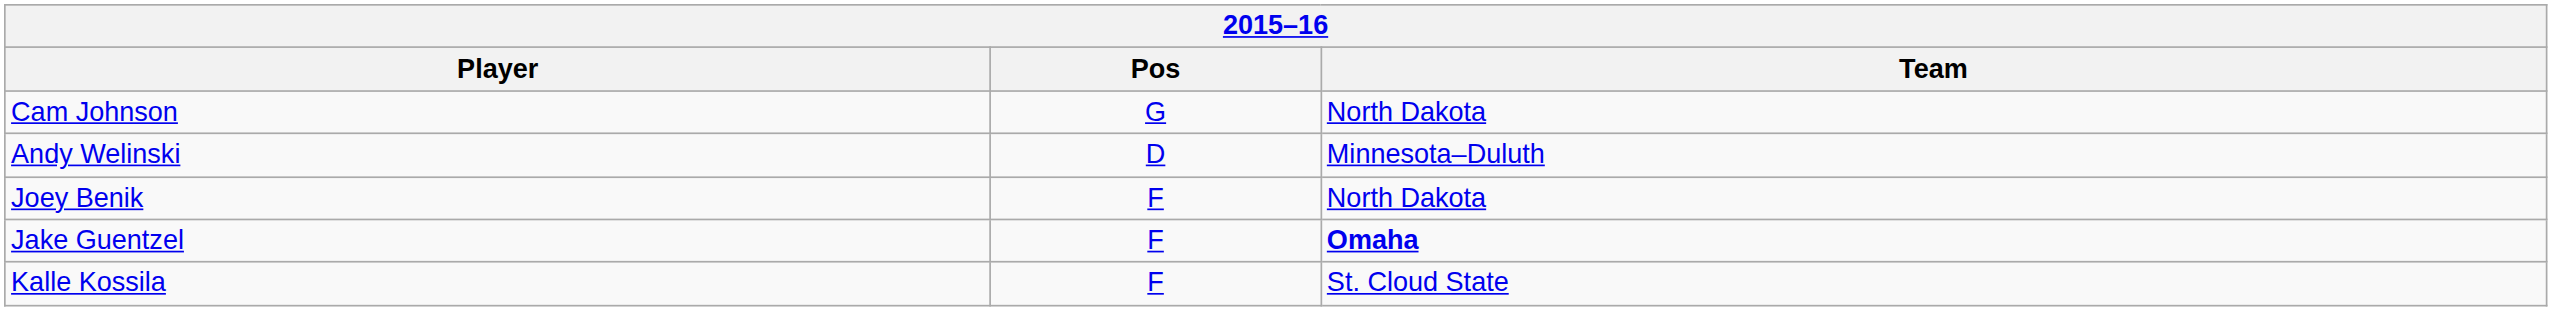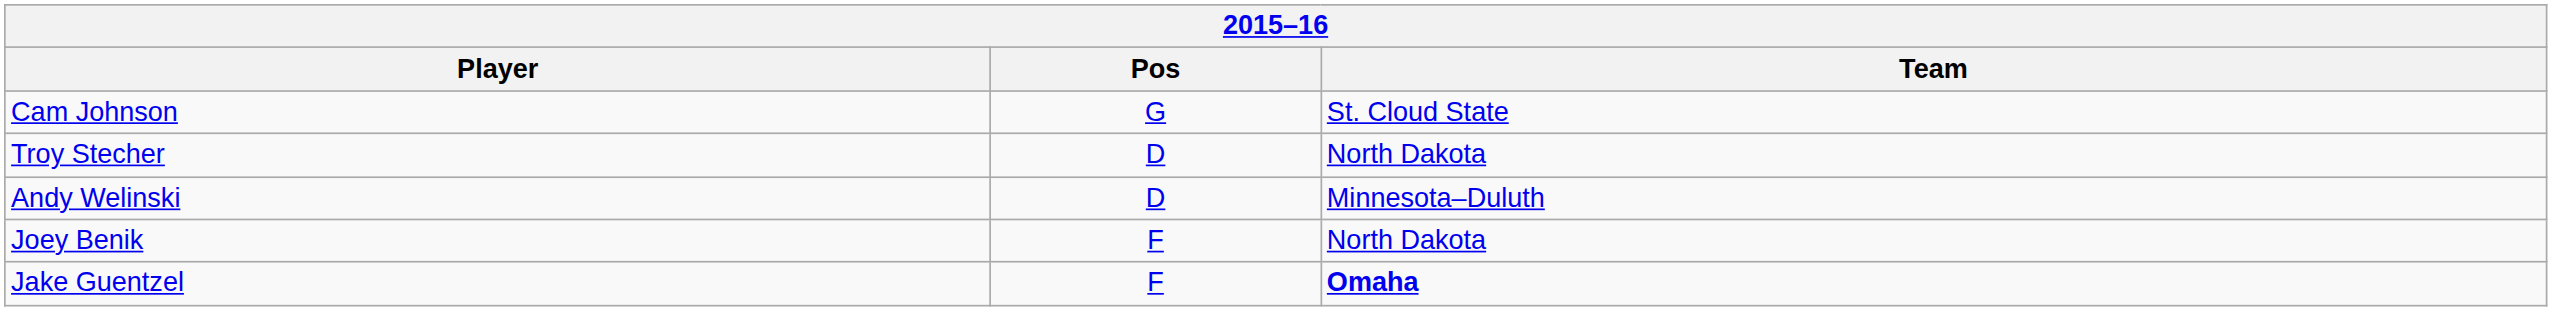 <table class="wikitable" width=95%>
 <tr>
 <th colspan=3><a href='#'>2015–16</a></th>
 </tr>
 <tr>
 <th>Player</th>
 <th>Pos</th>
 <th>Team</th>
 </tr>
 <tr>
 <td><a href='#'>Cam Johnson</a></td>
 <td align=center><a href='#'>G</a></td>
+<td><a href='#'>St. Cloud State</a></td>
+</tr>
+<tr>
+<td><a href='#'>Troy Stecher</a></td>
+<td align=center><a href='#'>D</a></td>
 <td><a href='#'>North Dakota</a></td>
 </tr>
 <tr>
 <td><a href='#'>Andy Welinski</a></td>
 <td align=center><a href='#'>D</a></td>
 <td><a href='#'>Minnesota–Duluth</a></td>
 </tr>
 <tr>
 <td><a href='#'>Joey Benik</a></td>
 <td align=center><a href='#'>F</a></td>
 <td><a href='#'>North Dakota</a></td>
 </tr>
 <tr>
 <td><a href='#'>Jake Guentzel</a></td>
 <td align=center><a href='#'>F</a></td>
 <td><strong><a href='#'>Omaha</a></strong></td>
 </tr>
-<tr>
-<td><a href='#'>Kalle Kossila</a></td>
-<td align=center><a href='#'>F</a></td>
-<td><a href='#'>St. Cloud State</a></td>
-</tr>
 </table>
